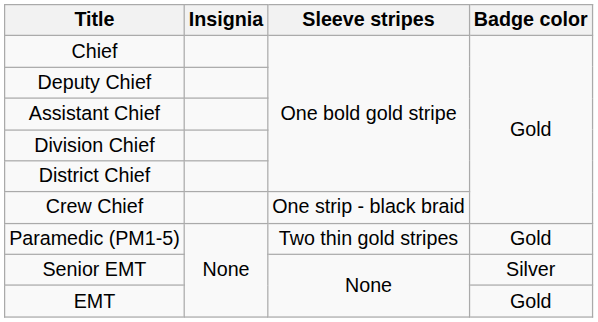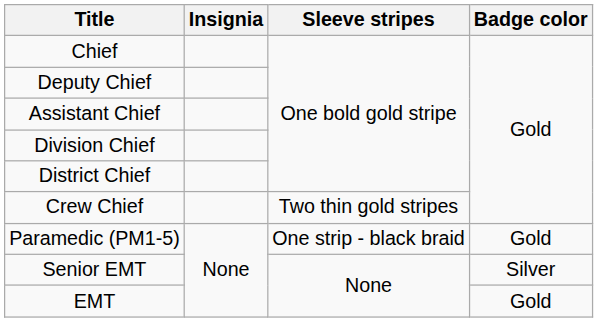 <table class="wikitable" style="text-align: center; border: none;">
 <tr>
 <th>Title</th>
 <th>Insignia</th>
 <th>Sleeve stripes</th>
 <th>Badge color</th>
 </tr>
 <tr>
 <td>Chief</td>
 <td></td>
 <td rowspan="5">One bold gold stripe</td>
 <td rowspan="6">Gold</td>
 </tr>
 <tr>
 <td>Deputy Chief</td>
 <td></td>
 </tr>
 <tr>
 <td>Assistant Chief</td>
 <td></td>
 </tr>
 <tr>
 <td>Division Chief</td>
 <td></td>
 </tr>
 <tr>
 <td>District Chief</td>
 <td></td>
 </tr>
 <tr>
 <td>Crew Chief</td>
 <td></td>
-<td>One strip - black braid</td>
+<td>Two thin gold stripes</td>
 </tr>
 <tr>
 <td>Paramedic (PM1-5)</td>
 <td rowspan="3">None</td>
-<td>Two thin gold stripes</td>
+<td>One strip - black braid</td>
 <td>Gold</td>
 </tr>
 <tr>
 <td>Senior EMT</td>
 <td rowspan="2">None</td>
 <td>Silver</td>
 </tr>
 <tr>
 <td>EMT</td>
 <td>Gold</td>
 </tr>
 </table>
